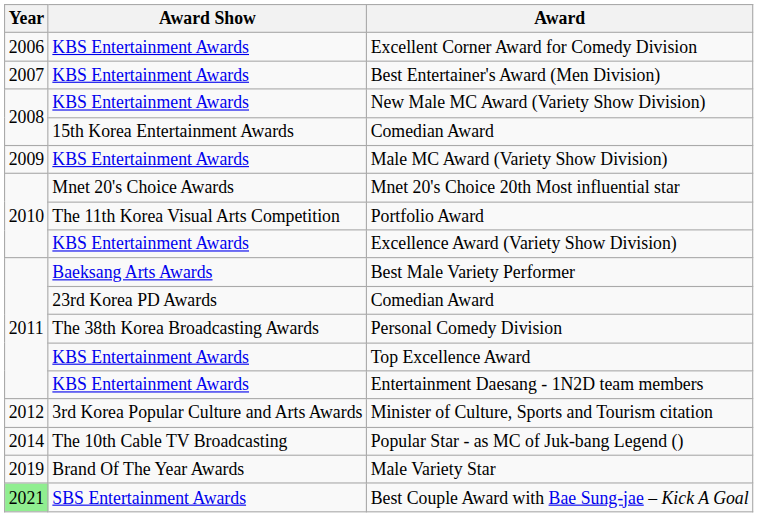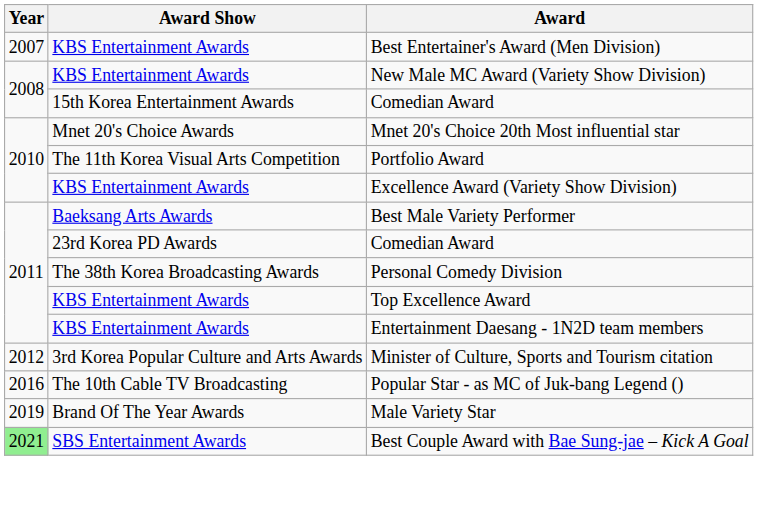 <table class="wikitable">
 <tr>
 <th>Year</th>
 <th>Award Show</th>
 <th>Award</th>
-</tr>
-<tr>
-<td>2006</td>
-<td><a href='#'>KBS Entertainment Awards</a></td>
-<td>Excellent Corner Award for Comedy Division</td>
 </tr>
 <tr>
 <td>2007</td>
 <td><a href='#'>KBS Entertainment Awards</a></td>
 <td>Best Entertainer's Award (Men Division)</td>
 </tr>
 <tr>
 <td rowspan="2">2008</td>
 <td><a href='#'>KBS Entertainment Awards</a></td>
 <td>New Male MC Award (Variety Show Division)</td>
 </tr>
 <tr>
 <td>15th Korea Entertainment Awards</td>
 <td>Comedian Award</td>
-</tr>
-<tr>
-<td>2009</td>
-<td><a href='#'>KBS Entertainment Awards</a></td>
-<td>Male MC Award (Variety Show Division)</td>
 </tr>
 <tr>
 <td rowspan="3">2010</td>
 <td>Mnet 20's Choice Awards</td>
 <td>Mnet 20's Choice 20th Most influential star</td>
 </tr>
 <tr>
 <td>The 11th Korea Visual Arts Competition</td>
 <td>Portfolio Award</td>
 </tr>
 <tr>
 <td><a href='#'>KBS Entertainment Awards</a></td>
 <td>Excellence Award (Variety Show Division)</td>
 </tr>
 <tr>
 <td rowspan="5">2011</td>
 <td><a href='#'>Baeksang Arts Awards</a></td>
 <td>Best Male Variety Performer</td>
 </tr>
 <tr>
 <td>23rd Korea PD Awards</td>
 <td>Comedian Award</td>
 </tr>
 <tr>
 <td>The 38th Korea Broadcasting Awards</td>
 <td>Personal Comedy Division</td>
 </tr>
 <tr>
 <td><a href='#'>KBS Entertainment Awards</a></td>
 <td>Top Excellence Award</td>
 </tr>
 <tr>
 <td><a href='#'>KBS Entertainment Awards</a></td>
 <td>Entertainment Daesang - 1N2D team members</td>
 </tr>
 <tr>
 <td>2012</td>
 <td>3rd Korea Popular Culture and Arts Awards</td>
 <td>Minister of Culture, Sports and Tourism citation</td>
 </tr>
 <tr>
-<td>2014</td>
+<td>2016</td>
 <td>The 10th Cable TV Broadcasting</td>
 <td>Popular Star - as MC of Juk-bang Legend ()</td>
 </tr>
 <tr>
 <td>2019</td>
 <td>Brand Of The Year Awards</td>
 <td>Male Variety Star</td>
 </tr>
 <tr>
 <td style="background: lightgreen;">2021</td>
 <td><a href='#'>SBS Entertainment Awards</a></td>
 <td>Best Couple Award with <a href='#'>Bae Sung-jae</a> – <em>Kick A Goal</em></td>
 </tr>
 </table>
